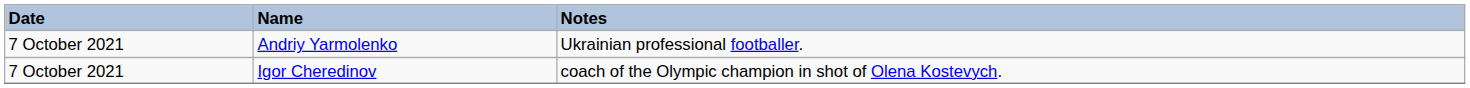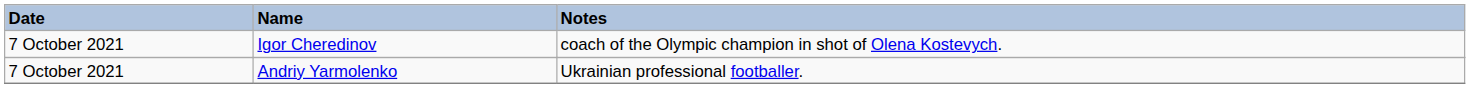 <table class="wikitable" width="75%" style="font-size: 85%; border: gray solid 1px; border-collapse: collapse; text-align: middle;">
 <tr>
 <th style="text-align: left;background:#B0C4DE">Date</th>
 <th width="240" style="text-align: left;background:#B0C4DE">Name</th>
 <th style="text-align: left;background:#B0C4DE">Notes</th>
 </tr>
 <tr>
 <td>7 October 2021</td>
+<td><a href='#'>Igor Cheredinov</a></td>
+<td>coach of the Olympic champion in shot of <a href='#'>Olena Kostevych</a>.</td>
+</tr>
+<tr>
+</tr>
+<tr>
+<td>7 October 2021</td>
 <td><a href='#'>Andriy Yarmolenko</a></td>
 <td>Ukrainian professional <a href='#'>footballer</a>.</td>
 </tr>
 <tr>
 </tr>
-<tr>
-<td>7 October 2021</td>
-<td><a href='#'>Igor Cheredinov</a></td>
-<td>coach of the Olympic champion in shot of <a href='#'>Olena Kostevych</a>.</td>
-</tr>
-<tr>
-</tr>
 </table>
